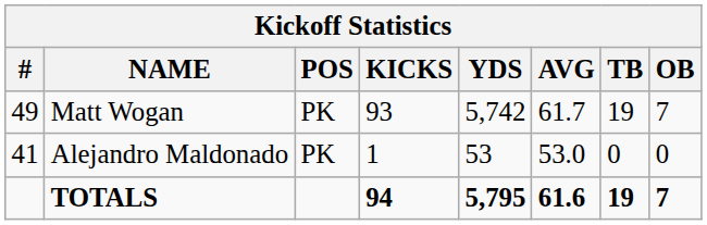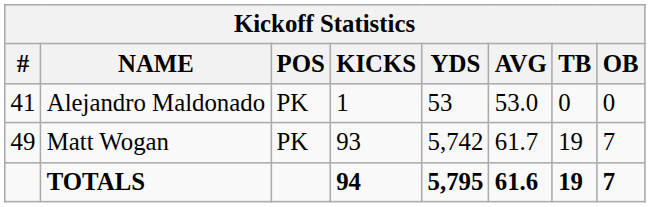 <table class="wikitable sortable collapsible collapsed">
 <tr>
 <th colspan="8">Kickoff Statistics</th>
 </tr>
 <tr>
 <th>#</th>
 <th>NAME</th>
 <th>POS</th>
 <th>KICKS</th>
 <th>YDS</th>
 <th>AVG</th>
 <th>TB</th>
 <th>OB</th>
 </tr>
 <tr>
+<td>41</td>
+<td>Alejandro Maldonado</td>
+<td>PK</td>
+<td>1</td>
+<td>53</td>
+<td>53.0</td>
+<td>0</td>
+<td>0</td>
+</tr>
+<tr>
 <td>49</td>
 <td>Matt Wogan</td>
 <td>PK</td>
 <td>93</td>
 <td>5,742</td>
 <td>61.7</td>
 <td>19</td>
 <td>7</td>
-</tr>
-<tr>
-<td>41</td>
-<td>Alejandro Maldonado</td>
-<td>PK</td>
-<td>1</td>
-<td>53</td>
-<td>53.0</td>
-<td>0</td>
-<td>0</td>
 </tr>
 <tr>
 <td></td>
 <td><strong>TOTALS</strong></td>
 <td></td>
 <td><strong>94</strong></td>
 <td><strong>5,795</strong></td>
 <td><strong>61.6</strong></td>
 <td><strong>19</strong></td>
 <td><strong>7</strong></td>
 </tr>
 </table>
